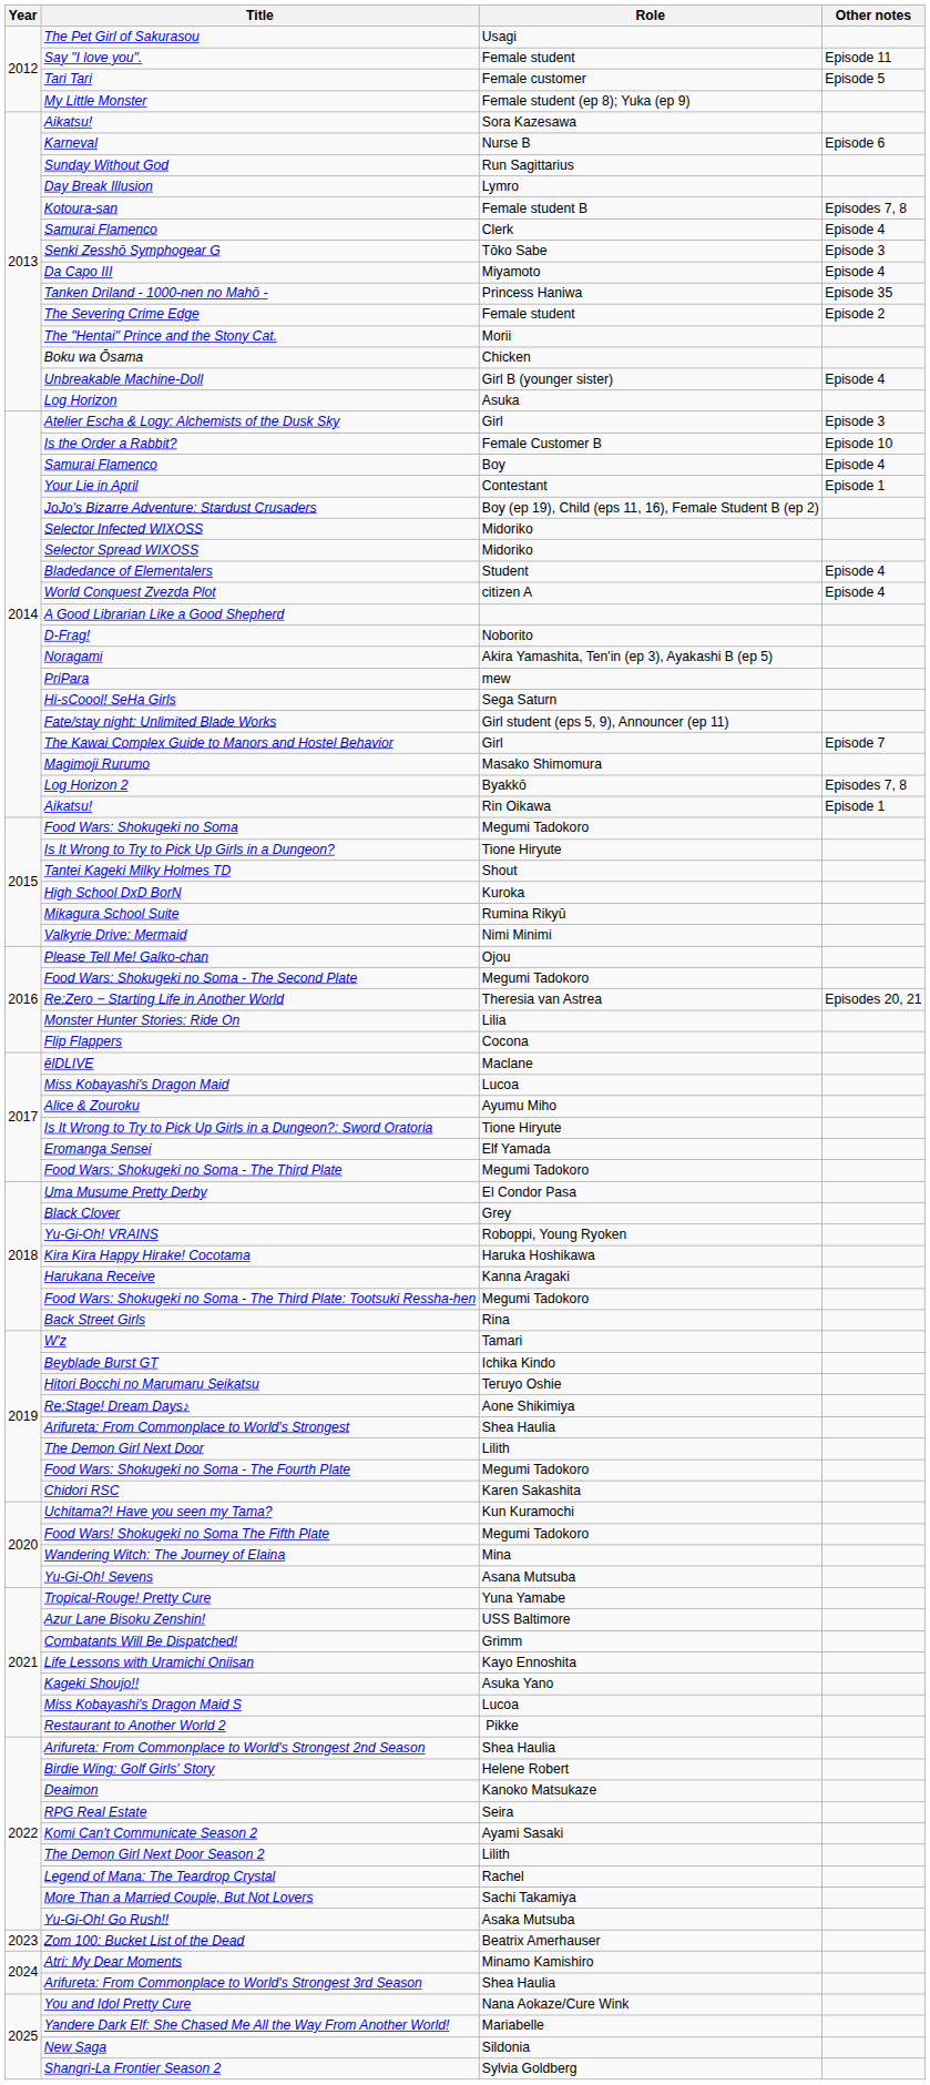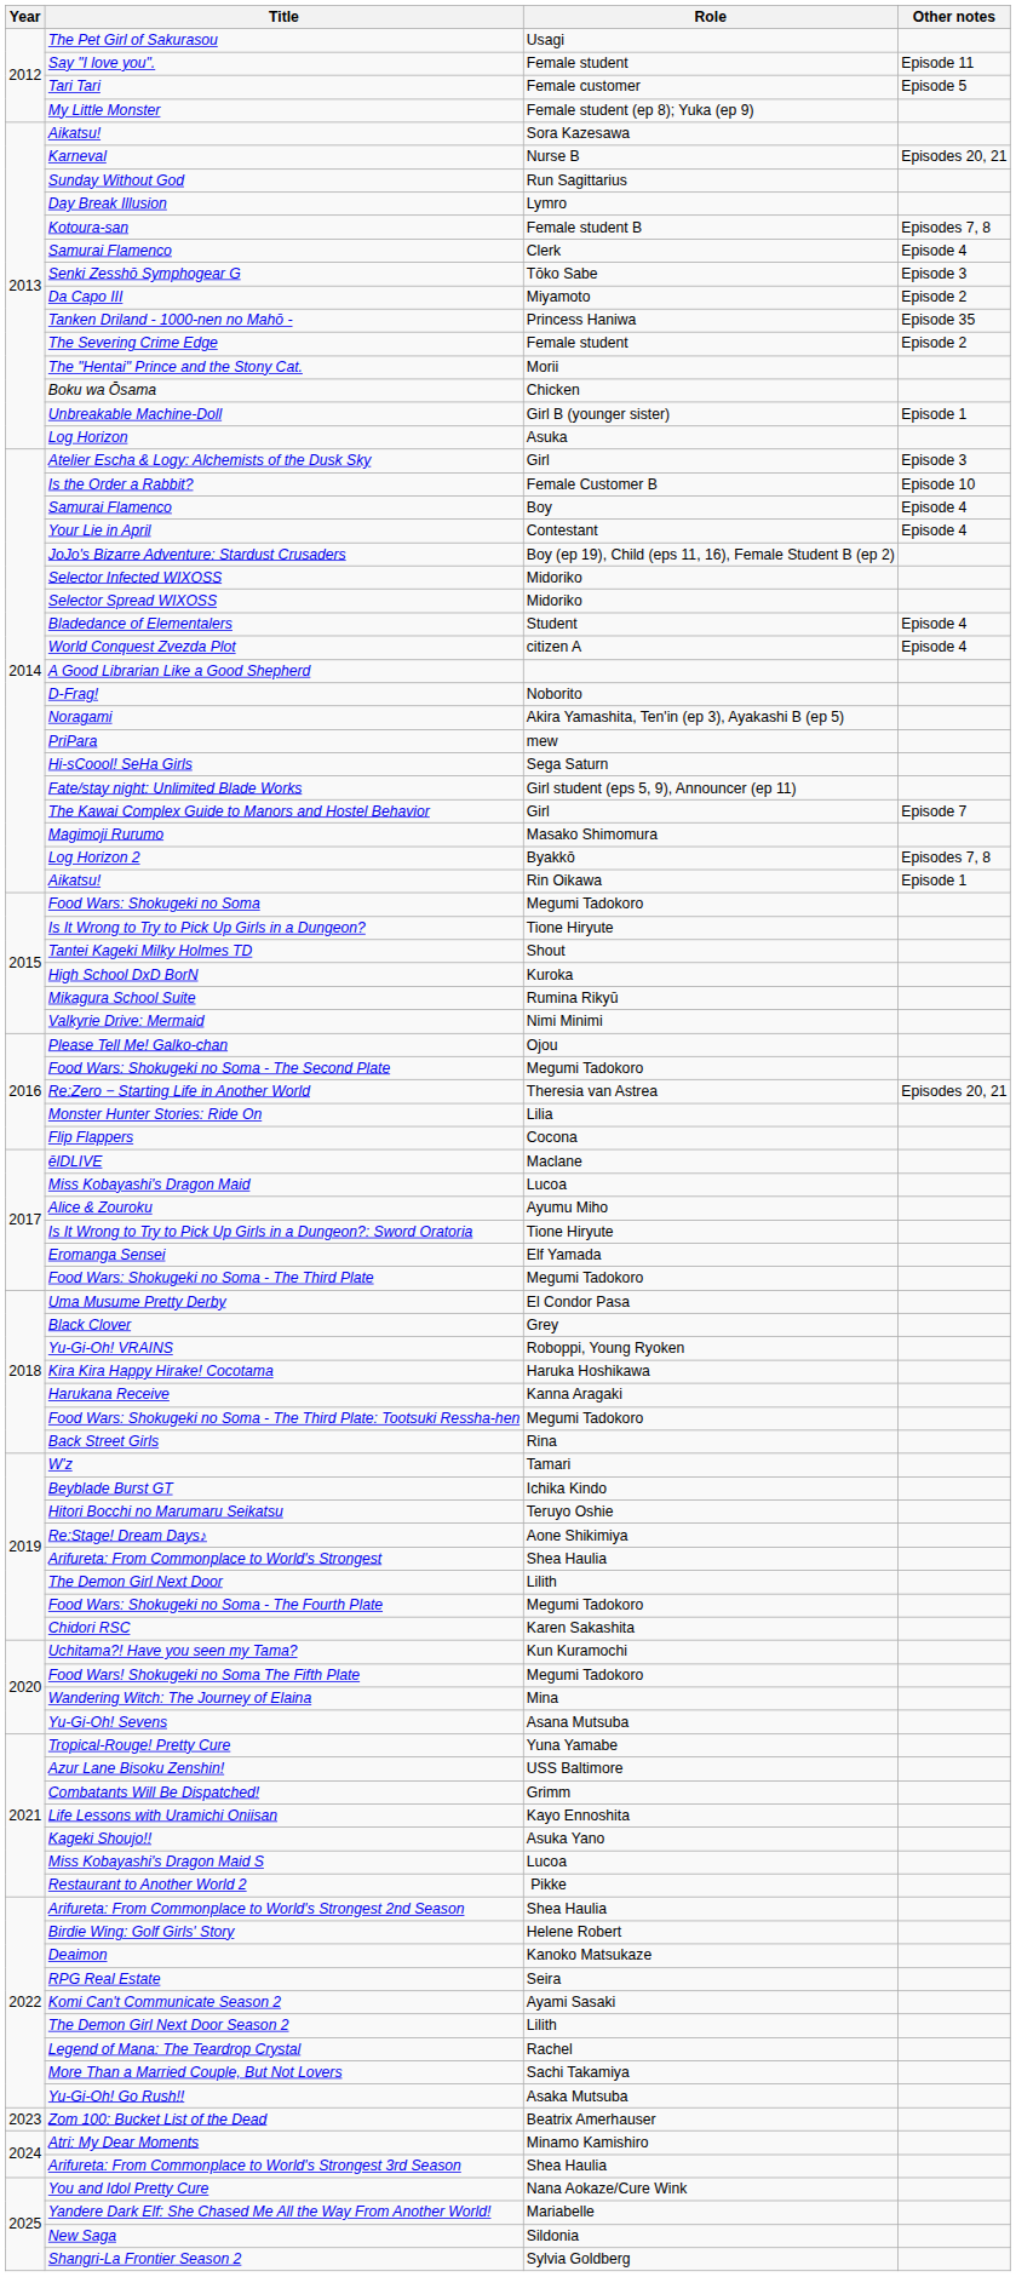 <table class="wikitable">
 <tr>
 <th>Year</th>
 <th>Title</th>
 <th>Role</th>
 <th>Other notes</th>
 </tr>
 <tr>
 <td rowspan="4">2012</td>
 <td><em><a href='#'>The Pet Girl of Sakurasou</a></em></td>
 <td>Usagi</td>
 <td></td>
 </tr>
 <tr>
 <td><em><a href='#'>Say "I love you".</a></em></td>
 <td>Female student</td>
 <td>Episode 11</td>
 </tr>
 <tr>
 <td><em><a href='#'>Tari Tari</a></em></td>
 <td>Female customer</td>
 <td>Episode 5</td>
 </tr>
 <tr>
 <td><em><a href='#'>My Little Monster</a></em></td>
 <td>Female student (ep 8); Yuka (ep 9)</td>
 <td></td>
 </tr>
 <tr>
 <td rowspan="14">2013</td>
 <td><em><a href='#'>Aikatsu!</a></em></td>
 <td>Sora Kazesawa</td>
 <td></td>
 </tr>
 <tr>
 <td><em><a href='#'>Karneval</a></em></td>
 <td>Nurse B</td>
-<td>Episode 6</td>
+<td>Episodes 20, 21</td>
 </tr>
 <tr>
 <td><em><a href='#'>Sunday Without God</a></em></td>
 <td>Run Sagittarius</td>
 <td></td>
 </tr>
 <tr>
 <td><em><a href='#'>Day Break Illusion</a></em></td>
 <td>Lymro</td>
 <td></td>
 </tr>
 <tr>
 <td><em><a href='#'>Kotoura-san</a></em></td>
 <td>Female student B</td>
 <td>Episodes 7, 8</td>
 </tr>
 <tr>
 <td><em><a href='#'>Samurai Flamenco</a></em></td>
 <td>Clerk</td>
 <td>Episode 4</td>
 </tr>
 <tr>
 <td><em><a href='#'>Senki Zesshō Symphogear G</a></em></td>
 <td>Tōko Sabe</td>
 <td>Episode 3</td>
 </tr>
 <tr>
 <td><em><a href='#'>Da Capo III</a></em></td>
 <td>Miyamoto</td>
-<td>Episode 4</td>
+<td>Episode 2</td>
 </tr>
 <tr>
 <td><em><a href='#'>Tanken Driland - 1000-nen no Mahō -</a></em></td>
 <td>Princess Haniwa</td>
 <td>Episode 35</td>
 </tr>
 <tr>
 <td><em><a href='#'>The Severing Crime Edge</a></em></td>
 <td>Female student</td>
 <td>Episode 2</td>
 </tr>
 <tr>
 <td><em><a href='#'>The "Hentai" Prince and the Stony Cat.</a></em></td>
 <td>Morii</td>
 <td></td>
 </tr>
 <tr>
 <td><em>Boku wa Ōsama</em></td>
 <td>Chicken</td>
 <td></td>
 </tr>
 <tr>
 <td><em><a href='#'>Unbreakable Machine-Doll</a></em></td>
 <td>Girl B (younger sister)</td>
-<td>Episode 4</td>
+<td>Episode 1</td>
 </tr>
 <tr>
 <td><em><a href='#'>Log Horizon</a></em></td>
 <td>Asuka</td>
 <td></td>
 </tr>
 <tr>
 <td rowspan="19">2014</td>
 <td><em><a href='#'>Atelier Escha & Logy: Alchemists of the Dusk Sky</a></em></td>
 <td>Girl</td>
 <td>Episode 3</td>
 </tr>
 <tr>
 <td><em><a href='#'>Is the Order a Rabbit?</a></em></td>
 <td>Female Customer B</td>
 <td>Episode 10</td>
 </tr>
 <tr>
 <td><em><a href='#'>Samurai Flamenco</a></em></td>
 <td>Boy</td>
 <td>Episode 4</td>
 </tr>
 <tr>
 <td><em><a href='#'>Your Lie in April</a></em></td>
 <td>Contestant</td>
-<td>Episode 1</td>
+<td>Episode 4</td>
 </tr>
 <tr>
 <td><em><a href='#'>JoJo's Bizarre Adventure: Stardust Crusaders</a></em></td>
 <td>Boy (ep 19), Child (eps 11, 16), Female Student B (ep 2)</td>
 <td></td>
 </tr>
 <tr>
 <td><em><a href='#'>Selector Infected WIXOSS</a></em></td>
 <td>Midoriko</td>
 <td></td>
 </tr>
 <tr>
 <td><em><a href='#'>Selector Spread WIXOSS</a></em></td>
 <td>Midoriko</td>
 <td></td>
 </tr>
 <tr>
 <td><em><a href='#'>Bladedance of Elementalers</a></em></td>
 <td>Student</td>
 <td>Episode 4</td>
 </tr>
 <tr>
 <td><em><a href='#'>World Conquest Zvezda Plot</a></em></td>
 <td>citizen A</td>
 <td>Episode 4</td>
 </tr>
 <tr>
 <td><em><a href='#'>A Good Librarian Like a Good Shepherd</a></em></td>
 <td></td>
 <td></td>
 </tr>
 <tr>
 <td><em><a href='#'>D-Frag!</a></em></td>
 <td>Noborito</td>
 <td></td>
 </tr>
 <tr>
 <td><em><a href='#'>Noragami</a></em></td>
 <td>Akira Yamashita, Ten'in (ep 3), Ayakashi B (ep 5)</td>
 <td></td>
 </tr>
 <tr>
 <td><em><a href='#'>PriPara</a></em></td>
 <td>mew</td>
 <td></td>
 </tr>
 <tr>
 <td><em><a href='#'>Hi-sCoool! SeHa Girls</a></em></td>
 <td>Sega Saturn</td>
 <td></td>
 </tr>
 <tr>
 <td><em><a href='#'>Fate/stay night: Unlimited Blade Works</a></em></td>
 <td>Girl student (eps 5, 9), Announcer (ep 11)</td>
 <td></td>
 </tr>
 <tr>
 <td><em><a href='#'>The Kawai Complex Guide to Manors and Hostel Behavior</a></em></td>
 <td>Girl</td>
 <td>Episode 7</td>
 </tr>
 <tr>
 <td><em><a href='#'>Magimoji Rurumo</a></em></td>
 <td>Masako Shimomura</td>
 <td></td>
 </tr>
 <tr>
 <td><em><a href='#'>Log Horizon 2</a></em></td>
 <td>Byakkō</td>
 <td>Episodes 7, 8</td>
 </tr>
 <tr>
 <td><em><a href='#'>Aikatsu!</a></em></td>
 <td>Rin Oikawa</td>
 <td>Episode 1</td>
 </tr>
 <tr>
 <td rowspan="6">2015</td>
 <td><em><a href='#'>Food Wars: Shokugeki no Soma</a></em></td>
 <td>Megumi Tadokoro</td>
 <td></td>
 </tr>
 <tr>
 <td><em><a href='#'>Is It Wrong to Try to Pick Up Girls in a Dungeon?</a></em></td>
 <td>Tione Hiryute</td>
 <td></td>
 </tr>
 <tr>
 <td><em><a href='#'>Tantei Kageki Milky Holmes TD</a></em></td>
 <td>Shout</td>
 <td></td>
 </tr>
 <tr>
 <td><em><a href='#'>High School DxD BorN</a></em></td>
 <td>Kuroka</td>
 <td></td>
 </tr>
 <tr>
 <td><em><a href='#'>Mikagura School Suite</a></em></td>
 <td>Rumina Rikyū</td>
 <td></td>
 </tr>
 <tr>
 <td><em><a href='#'>Valkyrie Drive: Mermaid</a></em></td>
 <td>Nimi Minimi</td>
 <td></td>
 </tr>
 <tr>
 <td rowspan="5">2016</td>
 <td><em><a href='#'>Please Tell Me! Galko-chan</a></em></td>
 <td>Ojou</td>
 <td></td>
 </tr>
 <tr>
 <td><em><a href='#'>Food Wars: Shokugeki no Soma - The Second Plate</a></em></td>
 <td>Megumi Tadokoro</td>
 <td></td>
 </tr>
 <tr>
 <td><em><a href='#'>Re:Zero − Starting Life in Another World</a></em></td>
 <td>Theresia van Astrea</td>
 <td>Episodes 20, 21</td>
 </tr>
 <tr>
 <td><em><a href='#'>Monster Hunter Stories: Ride On</a></em></td>
 <td>Lilia</td>
 <td></td>
 </tr>
 <tr>
 <td><em><a href='#'>Flip Flappers</a></em></td>
 <td>Cocona</td>
 <td></td>
 </tr>
 <tr>
 <td rowspan="6">2017</td>
 <td><em><a href='#'>ēlDLIVE</a></em></td>
 <td>Maclane</td>
 <td></td>
 </tr>
 <tr>
 <td><em><a href='#'>Miss Kobayashi's Dragon Maid</a></em></td>
 <td>Lucoa</td>
 <td></td>
 </tr>
 <tr>
 <td><em><a href='#'>Alice & Zouroku</a></em></td>
 <td>Ayumu Miho</td>
 <td></td>
 </tr>
 <tr>
 <td><em><a href='#'>Is It Wrong to Try to Pick Up Girls in a Dungeon?: Sword Oratoria</a></em></td>
 <td>Tione Hiryute</td>
 <td></td>
 </tr>
 <tr>
 <td><em><a href='#'>Eromanga Sensei</a></em></td>
 <td>Elf Yamada</td>
 <td></td>
 </tr>
 <tr>
 <td><em><a href='#'>Food Wars: Shokugeki no Soma - The Third Plate</a></em></td>
 <td>Megumi Tadokoro</td>
 <td></td>
 </tr>
 <tr>
 <td rowspan="7">2018</td>
 <td><em><a href='#'>Uma Musume Pretty Derby</a></em></td>
 <td>El Condor Pasa</td>
 <td></td>
 </tr>
 <tr>
 <td><em><a href='#'>Black Clover</a></em></td>
 <td>Grey</td>
 <td></td>
 </tr>
 <tr>
 <td><em><a href='#'>Yu-Gi-Oh! VRAINS</a></em></td>
 <td>Roboppi, Young Ryoken</td>
 <td></td>
 </tr>
 <tr>
 <td><em><a href='#'>Kira Kira Happy Hirake! Cocotama</a></em></td>
 <td>Haruka Hoshikawa</td>
 <td></td>
 </tr>
 <tr>
 <td><em><a href='#'>Harukana Receive</a></em></td>
 <td>Kanna Aragaki</td>
 <td></td>
 </tr>
 <tr>
 <td><em><a href='#'>Food Wars: Shokugeki no Soma - The Third Plate: Tootsuki Ressha-hen</a></em></td>
 <td>Megumi Tadokoro</td>
 <td></td>
 </tr>
 <tr>
 <td><em><a href='#'>Back Street Girls</a></em></td>
 <td>Rina</td>
 <td></td>
 </tr>
 <tr>
 <td rowspan="8">2019</td>
 <td><em><a href='#'>W'z</a></em></td>
 <td>Tamari</td>
 <td></td>
 </tr>
 <tr>
 <td><em><a href='#'>Beyblade Burst GT</a> </em></td>
 <td>Ichika Kindo</td>
 <td></td>
 </tr>
 <tr>
 <td><em><a href='#'>Hitori Bocchi no Marumaru Seikatsu</a></em></td>
 <td>Teruyo Oshie</td>
 <td></td>
 </tr>
 <tr>
 <td><em><a href='#'>Re:Stage! Dream Days♪</a></em></td>
 <td>Aone Shikimiya</td>
 <td></td>
 </tr>
 <tr>
 <td><em><a href='#'>Arifureta: From Commonplace to World's Strongest</a></em></td>
 <td>Shea Haulia</td>
 <td></td>
 </tr>
 <tr>
 <td><em><a href='#'>The Demon Girl Next Door</a></em></td>
 <td>Lilith</td>
 <td></td>
 </tr>
 <tr>
 <td><em><a href='#'>Food Wars: Shokugeki no Soma - The Fourth Plate</a></em></td>
 <td>Megumi Tadokoro</td>
 <td></td>
 </tr>
 <tr>
 <td><em><a href='#'>Chidori RSC</a></em></td>
 <td>Karen Sakashita</td>
 <td></td>
 </tr>
 <tr>
 <td rowspan="4">2020</td>
 <td><em><a href='#'>Uchitama?! Have you seen my Tama?</a></em></td>
 <td>Kun Kuramochi</td>
 <td></td>
 </tr>
 <tr>
 <td><em><a href='#'>Food Wars! Shokugeki no Soma The Fifth Plate</a></em></td>
 <td>Megumi Tadokoro</td>
 <td></td>
 </tr>
 <tr>
 <td><em><a href='#'>Wandering Witch: The Journey of Elaina</a></em></td>
 <td>Mina</td>
 <td></td>
 </tr>
 <tr>
 <td><em><a href='#'>Yu-Gi-Oh! Sevens</a></em></td>
 <td>Asana Mutsuba</td>
 <td></td>
 </tr>
 <tr>
 <td rowspan="7">2021</td>
 <td><em><a href='#'>Tropical-Rouge! Pretty Cure</a></em></td>
 <td>Yuna Yamabe</td>
 <td></td>
 </tr>
 <tr>
 <td><em><a href='#'>Azur Lane Bisoku Zenshin!</a></em></td>
 <td>USS Baltimore</td>
 <td></td>
 </tr>
 <tr>
 <td><em><a href='#'>Combatants Will Be Dispatched!</a></em></td>
 <td>Grimm</td>
 <td></td>
 </tr>
 <tr>
 <td><em><a href='#'>Life Lessons with Uramichi Oniisan</a></em></td>
 <td>Kayo Ennoshita</td>
 <td></td>
 </tr>
 <tr>
 <td><em><a href='#'>Kageki Shoujo!!</a></em></td>
 <td>Asuka Yano</td>
 <td></td>
 </tr>
 <tr>
 <td><em><a href='#'>Miss Kobayashi's Dragon Maid S</a></em></td>
 <td>Lucoa</td>
 <td></td>
 </tr>
 <tr>
 <td><em><a href='#'>Restaurant to Another World 2</a></em></td>
 <td> Pikke</td>
 <td></td>
 </tr>
 <tr>
 <td rowspan="9">2022</td>
 <td><em><a href='#'>Arifureta: From Commonplace to World's Strongest 2nd Season</a></em></td>
 <td>Shea Haulia</td>
 <td></td>
 </tr>
 <tr>
 <td><em><a href='#'>Birdie Wing: Golf Girls' Story</a></em></td>
 <td>Helene Robert</td>
 <td></td>
 </tr>
 <tr>
 <td><em><a href='#'>Deaimon</a></em></td>
 <td>Kanoko Matsukaze</td>
 <td></td>
 </tr>
 <tr>
 <td><em><a href='#'>RPG Real Estate</a></em></td>
 <td>Seira</td>
 <td></td>
 </tr>
 <tr>
 <td><em><a href='#'>Komi Can't Communicate Season 2</a></em></td>
 <td>Ayami Sasaki</td>
 <td></td>
 </tr>
 <tr>
 <td><em><a href='#'>The Demon Girl Next Door Season 2</a></em></td>
 <td>Lilith</td>
 <td></td>
 </tr>
 <tr>
 <td><em><a href='#'>Legend of Mana: The Teardrop Crystal</a></em></td>
 <td>Rachel</td>
 <td></td>
 </tr>
 <tr>
 <td><em><a href='#'>More Than a Married Couple, But Not Lovers</a></em></td>
 <td>Sachi Takamiya</td>
 <td></td>
 </tr>
 <tr>
 <td><em><a href='#'>Yu-Gi-Oh! Go Rush!!</a></em></td>
 <td>Asaka Mutsuba</td>
 <td></td>
 </tr>
 <tr>
 <td rowspan="1">2023</td>
 <td><em><a href='#'>Zom 100: Bucket List of the Dead</a></em></td>
 <td>Beatrix Amerhauser</td>
 <td></td>
 </tr>
 <tr>
 <td rowspan="2">2024</td>
 <td><em><a href='#'>Atri: My Dear Moments</a></em></td>
 <td>Minamo Kamishiro</td>
 <td></td>
 </tr>
 <tr>
 <td><em><a href='#'>Arifureta: From Commonplace to World's Strongest 3rd Season</a></em></td>
 <td>Shea Haulia</td>
 <td></td>
 </tr>
 <tr>
 <td rowspan="4">2025</td>
 <td><em><a href='#'>You and Idol Pretty Cure</a></em></td>
 <td>Nana Aokaze/Cure Wink</td>
 <td></td>
 </tr>
 <tr>
 <td><em><a href='#'>Yandere Dark Elf: She Chased Me All the Way From Another World!</a></em></td>
 <td>Mariabelle</td>
 <td></td>
 </tr>
 <tr>
 <td><em><a href='#'>New Saga</a></em></td>
 <td>Sildonia</td>
 <td></td>
 </tr>
 <tr>
 <td><a href='#'><em>Shangri-La Frontier</em> <em>Season 2</em></a></td>
 <td>Sylvia Goldberg</td>
 </tr>
 </table>
